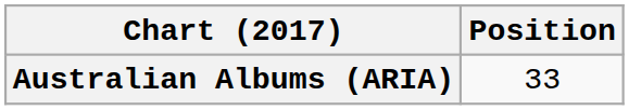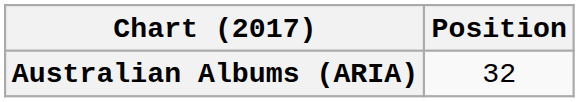 <table class="wikitable plainrowheaders" style="text-align:center">
 <tr>
 <th scope="col">Chart (2017)</th>
 <th scope="col">Position</th>
 </tr>
 <tr>
 <th scope="row">Australian Albums (ARIA)</th>
-<td>33</td>
+<td>32</td>
 </tr>
 </table>
